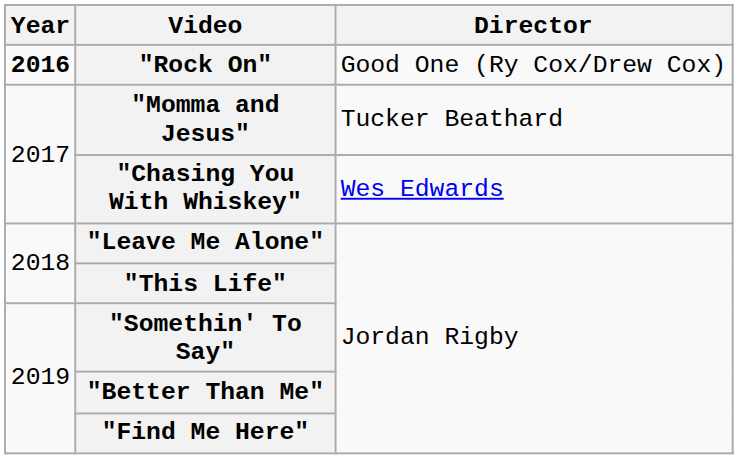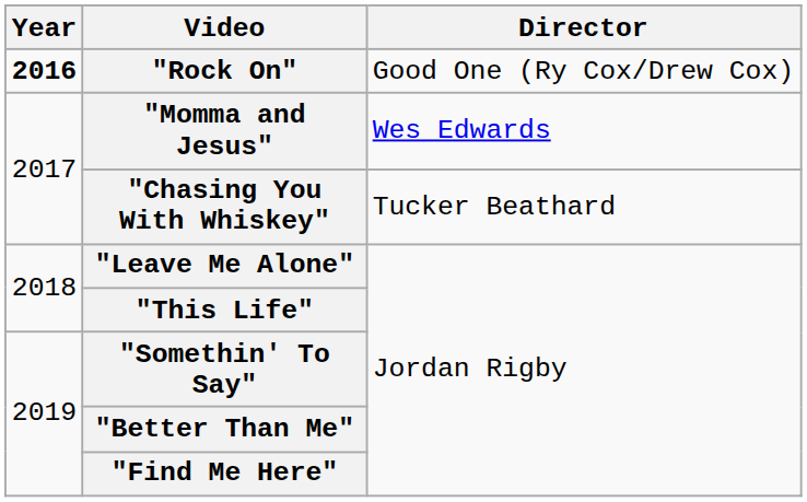 <table class="wikitable plainrowheaders">
 <tr>
 <th>Year</th>
 <th style="width:10em;">Video</th>
 <th>Director</th>
 </tr>
 <tr>
 <td><strong>2016</strong></td>
 <th scope="row">"Rock On"</th>
 <td>Good One (Ry Cox/Drew Cox)</td>
 </tr>
 <tr>
 <td rowspan="2">2017</td>
 <th scope="row">"Momma and Jesus"</th>
-<td>Tucker Beathard</td>
+<td><a href='#'>Wes Edwards</a></td>
 </tr>
 <tr>
 <th scope="row">"Chasing You With Whiskey"</th>
-<td><a href='#'>Wes Edwards</a></td>
+<td>Tucker Beathard</td>
 </tr>
 <tr>
 <td rowspan="2">2018</td>
 <th scope="row">"Leave Me Alone"</th>
 <td rowspan="5">Jordan Rigby</td>
 </tr>
 <tr>
 <th scope="row">"This Life"</th>
 </tr>
 <tr>
 <td rowspan="3">2019</td>
 <th scope="row">"Somethin' To Say"</th>
 </tr>
 <tr>
 <th scope="row">"Better Than Me"</th>
 </tr>
 <tr>
 <th scope="row">"Find Me Here"</th>
 </tr>
 </table>
